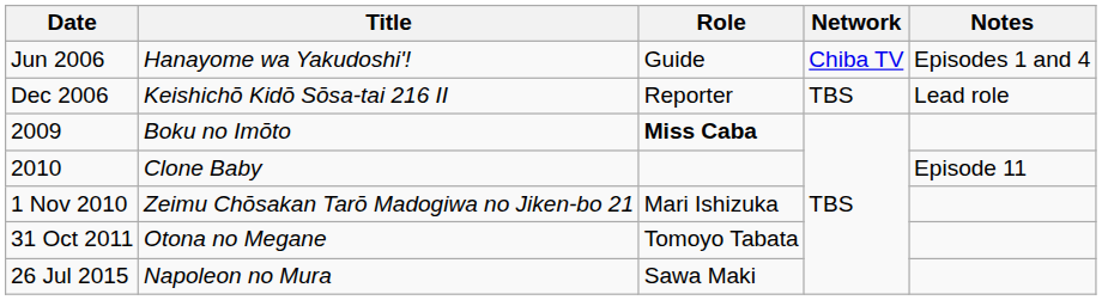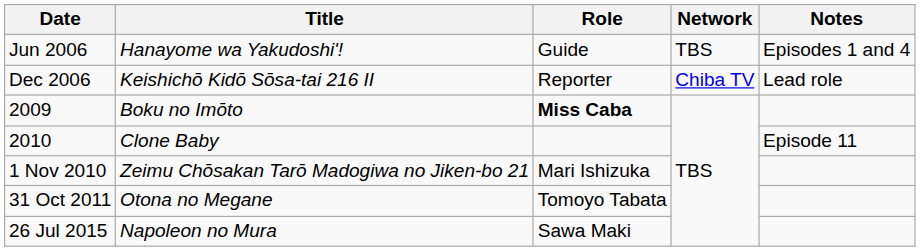 <table class="wikitable">
 <tr>
 <th>Date</th>
 <th>Title</th>
 <th>Role</th>
 <th>Network</th>
 <th>Notes</th>
 </tr>
 <tr>
 <td>Jun 2006</td>
 <td><em>Hanayome wa Yakudoshi'!</em></td>
 <td>Guide</td>
-<td><a href='#'>Chiba TV</a></td>
+<td>TBS</td>
 <td>Episodes 1 and 4</td>
 </tr>
 <tr>
 <td>Dec 2006</td>
 <td><em>Keishichō Kidō Sōsa-tai 216 II</em></td>
 <td>Reporter</td>
-<td>TBS</td>
+<td><a href='#'>Chiba TV</a></td>
 <td>Lead role</td>
 </tr>
 <tr>
 <td>2009</td>
 <td><em>Boku no Imōto</em></td>
 <td><strong>Miss Caba</strong></td>
 <td rowspan="5">TBS</td>
 <td></td>
 </tr>
 <tr>
 <td>2010</td>
 <td><em>Clone Baby</em></td>
 <td></td>
 <td>Episode 11</td>
 </tr>
 <tr>
 <td>1 Nov 2010</td>
 <td><em>Zeimu Chōsakan Tarō Madogiwa no Jiken-bo 21</em></td>
 <td>Mari Ishizuka</td>
 <td></td>
 </tr>
 <tr>
 <td>31 Oct 2011</td>
 <td><em>Otona no Megane</em></td>
 <td>Tomoyo Tabata</td>
 <td></td>
 </tr>
 <tr>
 <td>26 Jul 2015</td>
 <td><em>Napoleon no Mura</em></td>
 <td>Sawa Maki</td>
 <td></td>
 </tr>
 </table>
